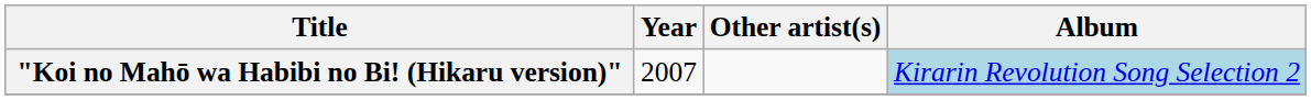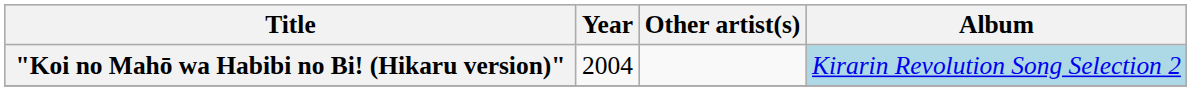 <table class="wikitable plainrowheaders" style="text-align:center;">
 <tr>
 <th style="width:22em;">Title</th>
 <th>Year</th>
 <th>Other artist(s)</th>
 <th>Album</th>
 </tr>
 <tr>
 <th scope="row">"Koi no Mahō wa Habibi no Bi! (Hikaru version)"</th>
-<td>2007</td>
+<td>2004</td>
 <td></td>
 <td style="background: lightblue;"><em><a href='#'>Kirarin Revolution Song Selection 2</a></em></td>
 </tr>
 <tr>
 </tr>
 </table>
